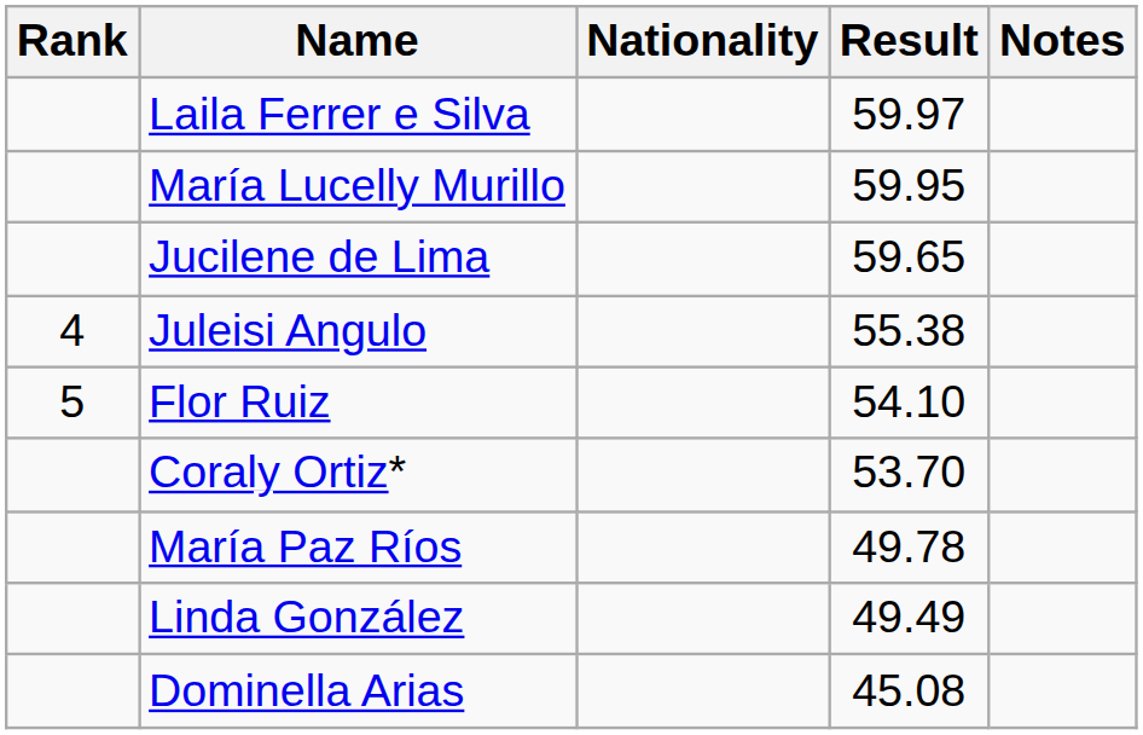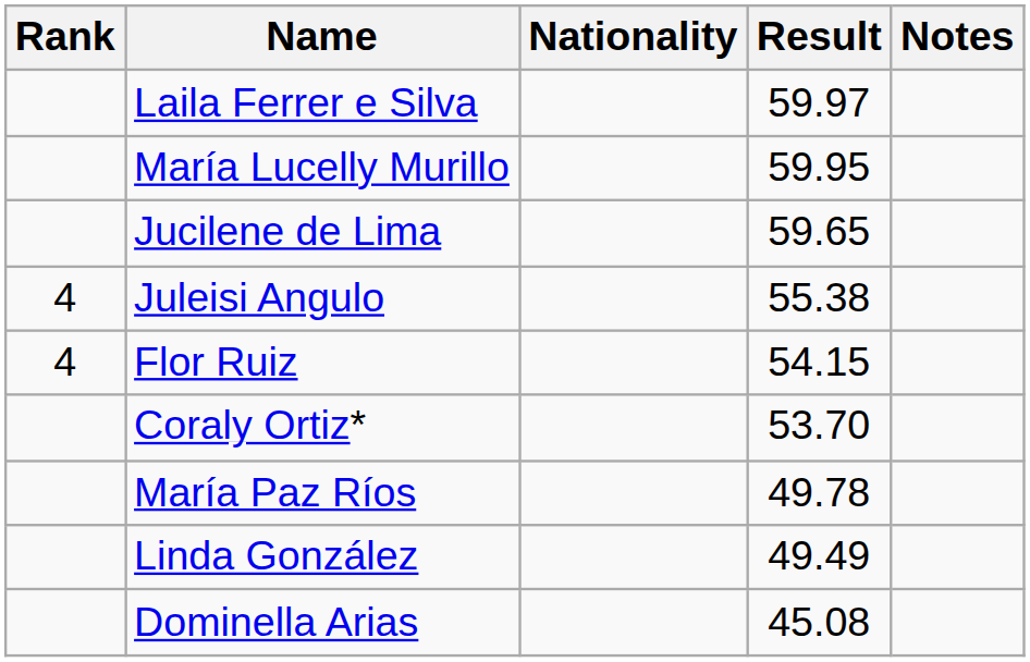 <table class="wikitable sortable" style="text-align:center">
 <tr>
 <th>Rank</th>
 <th>Name</th>
 <th>Nationality</th>
 <th>Result</th>
 <th>Notes</th>
 </tr>
 <tr>
 <td></td>
 <td align=left><a href='#'>Laila Ferrer e Silva</a></td>
 <td align=left></td>
 <td>59.97</td>
 <td></td>
 </tr>
 <tr>
 <td></td>
 <td align=left><a href='#'>María Lucelly Murillo</a></td>
 <td align=left></td>
 <td>59.95</td>
 <td></td>
 </tr>
 <tr>
 <td></td>
 <td align=left><a href='#'>Jucilene de Lima</a></td>
 <td align=left></td>
 <td>59.65</td>
 <td></td>
 </tr>
 <tr>
 <td>4</td>
 <td align=left><a href='#'>Juleisi Angulo</a></td>
 <td align=left></td>
 <td>55.38</td>
 <td></td>
 </tr>
 <tr>
-<td>5</td>
+<td>4</td>
 <td align=left><a href='#'>Flor Ruiz</a></td>
 <td align=left></td>
-<td>54.10</td>
+<td>54.15</td>
 <td></td>
 </tr>
 <tr>
 <td></td>
 <td align=left><a href='#'>Coraly Ortiz</a>*</td>
 <td align=left></td>
 <td>53.70</td>
 <td></td>
 </tr>
 <tr>
 <td></td>
 <td align=left><a href='#'>María Paz Ríos</a></td>
 <td align=left></td>
 <td>49.78</td>
 <td></td>
 </tr>
 <tr>
 <td></td>
 <td align=left><a href='#'>Linda González</a></td>
 <td align=left></td>
 <td>49.49</td>
 <td></td>
 </tr>
 <tr>
 <td></td>
 <td align=left><a href='#'>Dominella Arias</a></td>
 <td align=left></td>
 <td>45.08</td>
 <td></td>
 </tr>
 </table>
